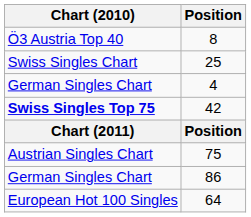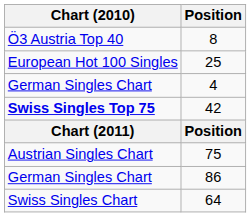 <table class="wikitable">
 <tr>
 <th>Chart (2010)</th>
 <th>Position</th>
 </tr>
 <tr>
 <td><a href='#'>Ö3 Austria Top 40</a></td>
 <td style="text-align:center;">8</td>
 </tr>
 <tr>
-<td><a href='#'>Swiss Singles Chart</a></td>
+<td><a href='#'>European Hot 100 Singles</a></td>
 <td style="text-align:center;">25</td>
 </tr>
 <tr>
 <td><a href='#'>German Singles Chart</a></td>
 <td style="text-align:center;">4</td>
 </tr>
 <tr>
 <td><strong><a href='#'>Swiss Singles Top 75</a></strong></td>
 <td style="text-align:center;">42</td>
 </tr>
 <tr>
 <th>Chart (2011)</th>
 <th>Position</th>
 </tr>
 <tr>
 <td><a href='#'>Austrian Singles Chart</a></td>
 <td style="text-align:center;">75</td>
 </tr>
 <tr>
 <td><a href='#'>German Singles Chart</a></td>
 <td style="text-align:center;">86</td>
 </tr>
 <tr>
-<td><a href='#'>European Hot 100 Singles</a></td>
+<td><a href='#'>Swiss Singles Chart</a></td>
 <td style="text-align:center;">64</td>
 </tr>
 </table>
